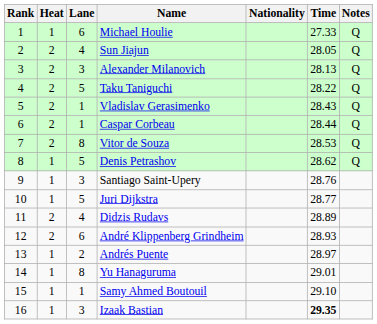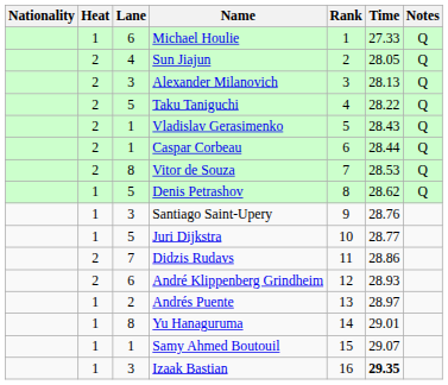 <table class="wikitable sortable" style="text-align:center">
 <tr>
-<th>Rank</th>
+<th>Nationality</th>
 <th>Heat</th>
 <th>Lane</th>
 <th>Name</th>
-<th>Nationality</th>
+<th>Rank</th>
 <th>Time</th>
 <th>Notes</th>
 </tr>
 <tr bgcolor=ccffcc>
-<td>1</td>
+<td align=left></td>
 <td>1</td>
 <td>6</td>
 <td align=left><a href='#'>Michael Houlie</a></td>
-<td align=left></td>
+<td>1</td>
 <td>27.33</td>
 <td>Q</td>
 </tr>
 <tr bgcolor=ccffcc>
-<td>2</td>
+<td align=left></td>
 <td>2</td>
 <td>4</td>
 <td align=left><a href='#'>Sun Jiajun</a></td>
-<td align=left></td>
+<td>2</td>
 <td>28.05</td>
 <td>Q</td>
 </tr>
 <tr bgcolor=ccffcc>
-<td>3</td>
+<td align=left></td>
 <td>2</td>
 <td>3</td>
 <td align=left><a href='#'>Alexander Milanovich</a></td>
-<td align=left></td>
+<td>3</td>
 <td>28.13</td>
 <td>Q</td>
 </tr>
 <tr bgcolor=ccffcc>
-<td>4</td>
+<td align=left></td>
 <td>2</td>
 <td>5</td>
 <td align=left><a href='#'>Taku Taniguchi</a></td>
-<td align=left></td>
+<td>4</td>
 <td>28.22</td>
 <td>Q</td>
 </tr>
 <tr bgcolor=ccffcc>
-<td>5</td>
+<td align=left></td>
 <td>2</td>
 <td>1</td>
 <td align=left><a href='#'>Vladislav Gerasimenko</a></td>
-<td align=left></td>
+<td>5</td>
 <td>28.43</td>
 <td>Q</td>
 </tr>
 <tr bgcolor=ccffcc>
-<td>6</td>
+<td align=left></td>
 <td>2</td>
 <td>1</td>
 <td align=left><a href='#'>Caspar Corbeau</a></td>
-<td align=left></td>
+<td>6</td>
 <td>28.44</td>
 <td>Q</td>
 </tr>
 <tr bgcolor=ccffcc>
-<td>7</td>
+<td align=left></td>
 <td>2</td>
 <td>8</td>
 <td align=left><a href='#'>Vitor de Souza</a></td>
-<td align=left></td>
+<td>7</td>
 <td>28.53</td>
 <td>Q</td>
 </tr>
 <tr bgcolor=ccffcc>
-<td>8</td>
+<td align=left></td>
 <td>1</td>
 <td>5</td>
 <td align=left><a href='#'>Denis Petrashov</a></td>
-<td align=left></td>
+<td>8</td>
 <td>28.62</td>
 <td>Q</td>
 </tr>
 <tr>
-<td>9</td>
+<td align=left></td>
 <td>1</td>
 <td>3</td>
 <td align=left>Santiago Saint-Upery</td>
-<td align=left></td>
+<td>9</td>
 <td>28.76</td>
 <td></td>
 </tr>
 <tr>
-<td>10</td>
+<td align=left></td>
 <td>1</td>
 <td>5</td>
 <td align=left><a href='#'>Juri Dijkstra</a></td>
-<td align=left></td>
+<td>10</td>
 <td>28.77</td>
 <td></td>
 </tr>
 <tr>
+<td align=left></td>
+<td>2</td>
+<td>7</td>
+<td align=left><a href='#'>Didzis Rudavs</a></td>
 <td>11</td>
-<td>2</td>
-<td>4</td>
-<td align=left><a href='#'>Didzis Rudavs</a></td>
-<td align=left></td>
-<td>28.89</td>
+<td>28.86</td>
 <td></td>
 </tr>
 <tr>
-<td>12</td>
+<td align=left></td>
 <td>2</td>
 <td>6</td>
 <td align=left><a href='#'>André Klippenberg Grindheim</a></td>
-<td align=left></td>
+<td>12</td>
 <td>28.93</td>
 <td></td>
 </tr>
 <tr>
-<td>13</td>
+<td align=left></td>
 <td>1</td>
 <td>2</td>
 <td align=left><a href='#'>Andrés Puente</a></td>
-<td align=left></td>
+<td>13</td>
 <td>28.97</td>
 <td></td>
 </tr>
 <tr>
-<td>14</td>
+<td align=left></td>
 <td>1</td>
 <td>8</td>
 <td align=left><a href='#'>Yu Hanaguruma</a></td>
-<td align=left></td>
+<td>14</td>
 <td>29.01</td>
 <td></td>
 </tr>
 <tr>
-<td>15</td>
+<td align=left></td>
 <td>1</td>
 <td>1</td>
 <td align=left><a href='#'>Samy Ahmed Boutouil</a></td>
-<td align=left></td>
-<td>29.10</td>
+<td>15</td>
+<td>29.07</td>
 <td></td>
 </tr>
 <tr>
-<td>16</td>
+<td align=left></td>
 <td>1</td>
 <td>3</td>
 <td align=left><a href='#'>Izaak Bastian</a></td>
-<td align=left></td>
+<td>16</td>
 <td><strong>29.35</strong></td>
 <td></td>
 </tr>
 </table>
